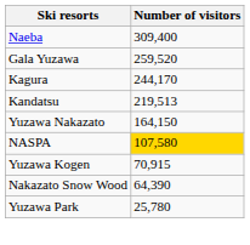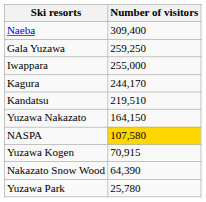 <table class="wikitable">
 <tr>
 <th>Ski resorts</th>
 <th>Number of visitors</th>
 </tr>
 <tr>
 <td><a href='#'>Naeba</a></td>
 <td>309,400</td>
 </tr>
 <tr>
 <td>Gala Yuzawa</td>
-<td>259,520</td>
+<td>259,250</td>
+</tr>
+<tr>
+<td>Iwappara</td>
+<td>255,000</td>
 </tr>
 <tr>
 <td>Kagura</td>
 <td>244,170</td>
 </tr>
 <tr>
 <td>Kandatsu</td>
-<td>219,513</td>
+<td>219,510</td>
 </tr>
 <tr>
 <td>Yuzawa Nakazato</td>
 <td>164,150</td>
 </tr>
 <tr>
 <td>NASPA</td>
 <td style="background: gold;">107,580</td>
 </tr>
 <tr>
 <td>Yuzawa Kogen</td>
 <td>70,915</td>
 </tr>
 <tr>
 <td>Nakazato Snow Wood</td>
 <td>64,390</td>
 </tr>
 <tr>
 <td>Yuzawa Park</td>
 <td>25,780</td>
 </tr>
 </table>
